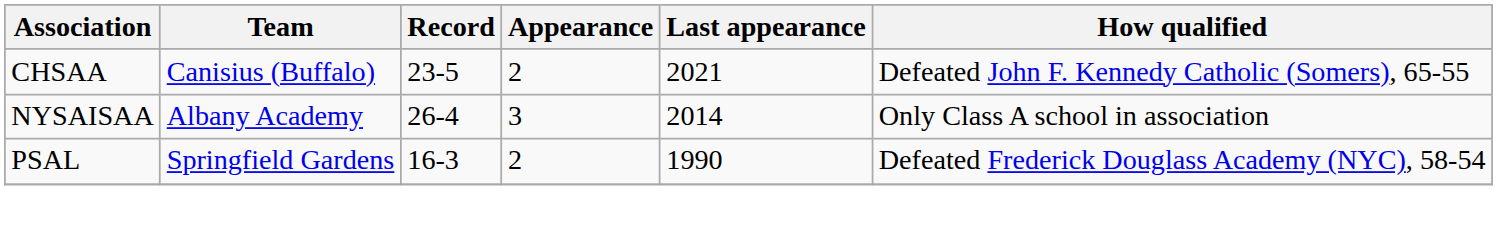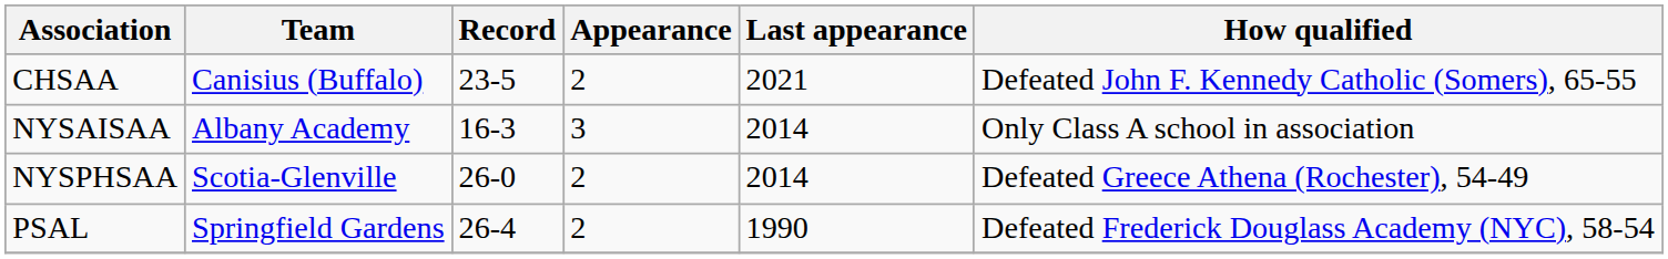 <table class="wikitable sortable" style="text-align:left;">
 <tr>
 <th>Association</th>
 <th>Team</th>
 <th>Record</th>
 <th data-sort-type="number">Appearance</th>
 <th>Last appearance</th>
 <th>How qualified</th>
 </tr>
 <tr>
 <td>CHSAA</td>
 <td><a href='#'>Canisius (Buffalo)</a></td>
 <td>23-5</td>
 <td>2</td>
 <td>2021</td>
 <td>Defeated <a href='#'>John F. Kennedy Catholic (Somers)</a>, 65-55</td>
 </tr>
 <tr>
 <td>NYSAISAA</td>
 <td><a href='#'>Albany Academy</a></td>
-<td>26-4</td>
+<td>16-3</td>
 <td>3</td>
 <td>2014</td>
 <td>Only Class A school in association</td>
 </tr>
 <tr>
+<td>NYSPHSAA</td>
+<td><a href='#'>Scotia-Glenville</a></td>
+<td>26-0</td>
+<td>2</td>
+<td>2014</td>
+<td>Defeated <a href='#'>Greece Athena (Rochester)</a>, 54-49</td>
+</tr>
+<tr>
 <td>PSAL</td>
 <td><a href='#'>Springfield Gardens</a></td>
-<td>16-3</td>
+<td>26-4</td>
 <td>2</td>
 <td>1990</td>
 <td>Defeated <a href='#'>Frederick Douglass Academy (NYC)</a>, 58-54</td>
 </tr>
 <tr>
 </tr>
 </table>
